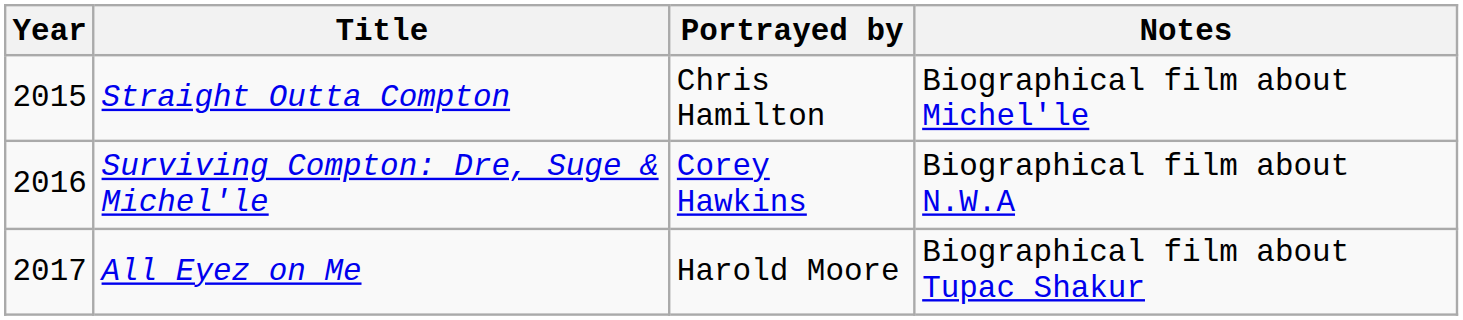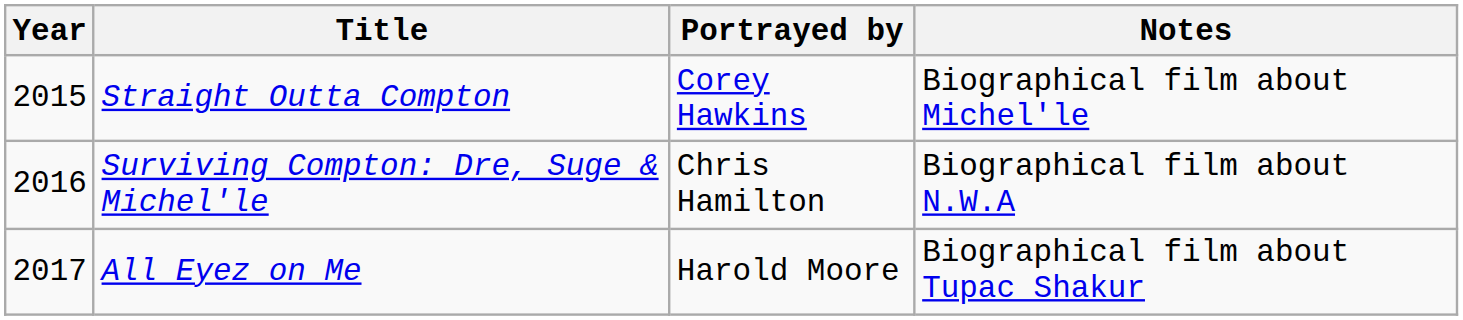 <table class="wikitable">
 <tr>
 <th>Year</th>
 <th>Title</th>
 <th>Portrayed by</th>
 <th>Notes</th>
 </tr>
 <tr>
 <td>2015</td>
 <td><em><a href='#'>Straight Outta Compton</a></em></td>
-<td>Chris Hamilton</td>
+<td><a href='#'>Corey Hawkins</a></td>
 <td>Biographical film about <a href='#'>Michel'le</a></td>
 </tr>
 <tr>
 <td>2016</td>
 <td><em><a href='#'>Surviving Compton: Dre, Suge & Michel'le</a></em></td>
-<td><a href='#'>Corey Hawkins</a></td>
+<td>Chris Hamilton</td>
 <td>Biographical film about <a href='#'>N.W.A</a></td>
 </tr>
 <tr>
 <td>2017</td>
 <td><em><a href='#'>All Eyez on Me</a></em></td>
 <td>Harold Moore</td>
 <td>Biographical film about <a href='#'>Tupac Shakur</a></td>
 </tr>
 </table>
